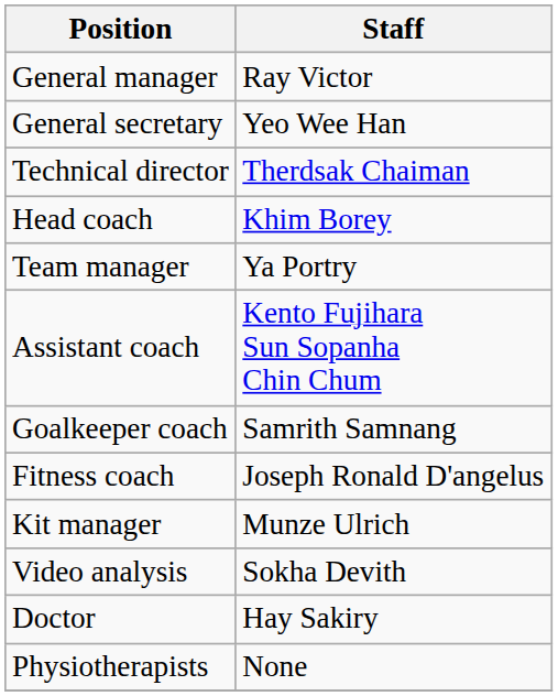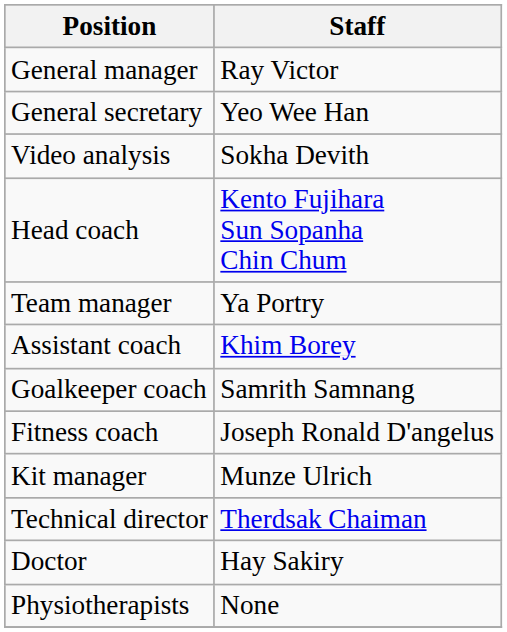 <table class="wikitable">
 <tr>
 <th>Position</th>
 <th>Staff</th>
 </tr>
 <tr>
 <td>General manager</td>
 <td> Ray Victor</td>
 </tr>
 <tr>
 <td>General secretary</td>
 <td> Yeo Wee Han</td>
 </tr>
 <tr>
-<td>Technical director</td>
-<td> <a href='#'>Therdsak Chaiman</a></td>
+<td>Video analysis</td>
+<td> Sokha Devith</td>
 </tr>
 <tr>
 <td>Head coach</td>
-<td> <a href='#'>Khim Borey</a></td>
+<td> <a href='#'>Kento Fujihara</a> <br>  <a href='#'>Sun Sopanha</a> <br>  <a href='#'>Chin Chum</a></td>
 </tr>
 <tr>
 <td>Team manager</td>
 <td> Ya Portry</td>
 </tr>
 <tr>
 <td>Assistant coach</td>
-<td> <a href='#'>Kento Fujihara</a> <br>  <a href='#'>Sun Sopanha</a> <br>  <a href='#'>Chin Chum</a></td>
+<td> <a href='#'>Khim Borey</a></td>
 </tr>
 <tr>
 <td>Goalkeeper coach</td>
 <td> Samrith Samnang</td>
 </tr>
 <tr>
 <td>Fitness coach</td>
 <td> Joseph Ronald D'angelus</td>
 </tr>
 <tr>
 <td>Kit manager</td>
 <td> Munze Ulrich</td>
 </tr>
 <tr>
-<td>Video analysis</td>
-<td> Sokha Devith</td>
+<td>Technical director</td>
+<td> <a href='#'>Therdsak Chaiman</a></td>
 </tr>
 <tr>
 <td>Doctor</td>
 <td> Hay Sakiry</td>
 </tr>
 <tr>
 <td>Physiotherapists</td>
 <td> None</td>
 </tr>
 <tr>
 </tr>
 </table>
